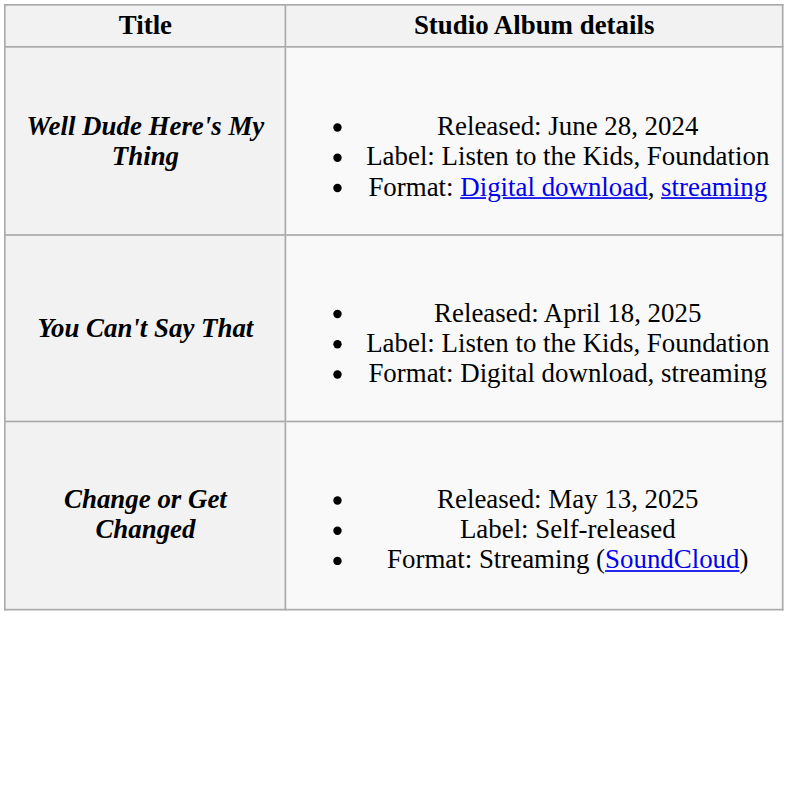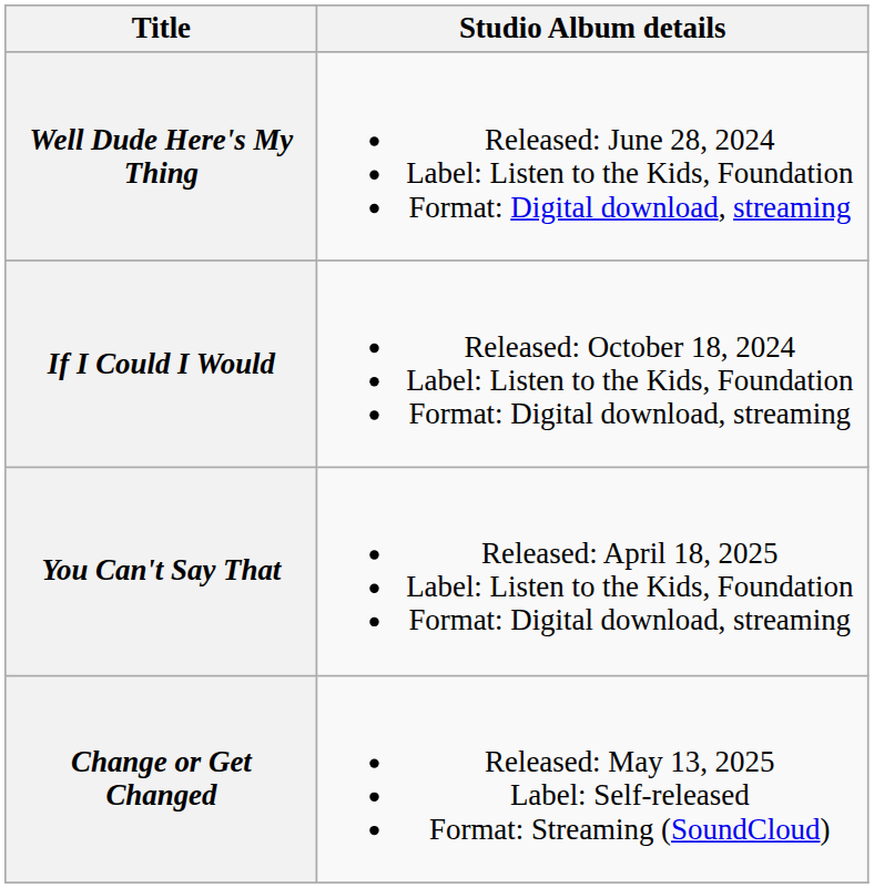 <table class="wikitable plainrowheaders" style="text-align:center;">
 <tr>
 <th scope="col" style="width:10em;">Title</th>
 <th scope="col" style="width:18em;">Studio Album details</th>
 </tr>
 <tr>
 <th scope="row"><em>Well Dude Here's My Thing</em></th>
 <td><br><ul><li>Released: June 28, 2024</li><li>Label: Listen to the Kids, Foundation</li><li>Format: <a href='#'>Digital download</a>, <a href='#'>streaming</a></li></ul></td>
 </tr>
 <tr>
+<th scope="row"><em>If I Could I Would</em></th>
+<td><br><ul><li>Released: October 18, 2024</li><li>Label: Listen to the Kids, Foundation</li><li>Format: Digital download, streaming</li></ul></td>
+</tr>
+<tr>
 <th scope="row"><em>You Can't Say That</em></th>
 <td><br><ul><li>Released: April 18, 2025</li><li>Label: Listen to the Kids, Foundation</li><li>Format: Digital download, streaming</li></ul></td>
 </tr>
 <tr>
 <th scope="row"><em>Change or Get Changed</em></th>
 <td><br><ul><li>Released: May 13, 2025</li><li>Label: Self-released</li><li>Format: Streaming (<a href='#'>SoundCloud</a>)</li></ul></td>
 </tr>
 </table>
